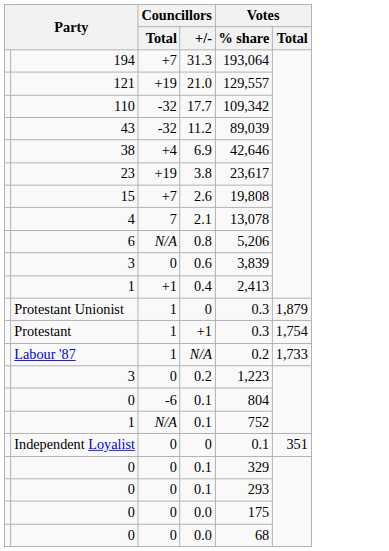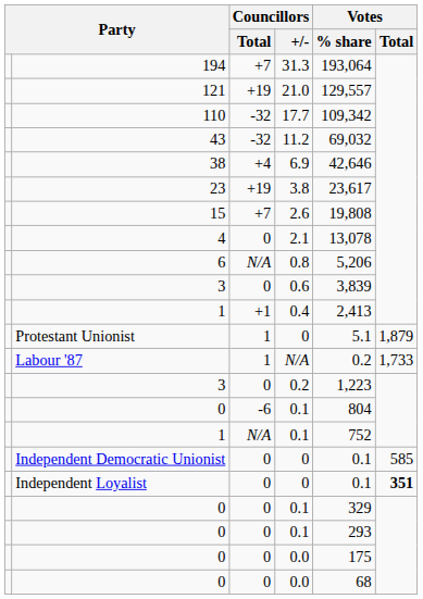 <table class="wikitable">
 <tr>
 <th colspan="2" rowspan="2">Party</th>
 <th colspan="2">Councillors</th>
 <th colspan="2">Votes</th>
 </tr>
 <tr>
 <th style="text-align: right;" valign="top">Total</th>
 <th style="text-align: right;" valign="top">+/-</th>
 <th style="text-align: right;" valign="top">% share</th>
 <th style="text-align: right;" valign="top">Total</th>
 </tr>
 <tr>
 <td></td>
 <td align="right">194</td>
 <td align="right">+7</td>
 <td align="right">31.3</td>
 <td align="right">193,064</td>
 </tr>
 <tr>
 <td></td>
 <td align="right">121</td>
 <td align="right">+19</td>
 <td align="right">21.0</td>
 <td align="right">129,557</td>
 </tr>
 <tr>
 <td></td>
 <td align="right">110</td>
 <td align="right">-32</td>
 <td align="right">17.7</td>
 <td align="right">109,342</td>
 </tr>
 <tr>
 <td></td>
 <td align="right">43</td>
 <td align="right">-32</td>
 <td align="right">11.2</td>
-<td align="right">89,039</td>
+<td align="right">69,032</td>
 </tr>
 <tr>
 <td></td>
 <td align="right">38</td>
 <td align="right">+4</td>
 <td align="right">6.9</td>
 <td align="right">42,646</td>
 </tr>
 <tr>
 <td></td>
 <td align="right">23</td>
 <td align="right">+19</td>
 <td align="right">3.8</td>
 <td align="right">23,617</td>
 </tr>
 <tr>
 <td></td>
 <td align="right">15</td>
 <td align="right">+7</td>
 <td align="right">2.6</td>
 <td align="right">19,808</td>
 </tr>
 <tr>
 <td></td>
 <td align="right">4</td>
-<td align="right">7</td>
+<td align="right">0</td>
 <td align="right">2.1</td>
 <td align="right">13,078</td>
 </tr>
 <tr>
 <td></td>
 <td align="right">6</td>
 <td align="right"><em>N/A</em></td>
 <td align="right">0.8</td>
 <td align="right">5,206</td>
 </tr>
 <tr>
 <td></td>
 <td align="right">3</td>
 <td align="right">0</td>
 <td align="right">0.6</td>
 <td align="right">3,839</td>
 </tr>
 <tr>
 <td></td>
 <td align="right">1</td>
 <td align="right">+1</td>
 <td align="right">0.4</td>
 <td align="right">2,413</td>
 </tr>
 <tr>
 <td></td>
 <td>Protestant Unionist</td>
 <td align="right">1</td>
 <td align="right">0</td>
-<td align="right">0.3</td>
+<td align="right">5.1</td>
 <td align="right">1,879</td>
-</tr>
-<tr>
-<td></td>
-<td>Protestant</td>
-<td align="right">1</td>
-<td align="right">+1</td>
-<td align="right">0.3</td>
-<td align="right">1,754</td>
 </tr>
 <tr>
 <td></td>
 <td><a href='#'>Labour '87</a></td>
 <td align="right">1</td>
 <td align="right"><em>N/A</em></td>
 <td align="right">0.2</td>
 <td align="right">1,733</td>
 </tr>
 <tr>
 <td></td>
 <td align="right">3</td>
 <td align="right">0</td>
 <td align="right">0.2</td>
 <td align="right">1,223</td>
 </tr>
 <tr>
 <td></td>
 <td align="right">0</td>
 <td align="right">-6</td>
 <td align="right">0.1</td>
 <td align="right">804</td>
 </tr>
 <tr>
 <td></td>
 <td align="right">1</td>
 <td align="right"><em>N/A</em></td>
 <td align="right">0.1</td>
 <td align="right">752</td>
 </tr>
 <tr>
 <td></td>
+<td><a href='#'>Independent Democratic Unionist</a></td>
+<td align="right">0</td>
+<td align="right">0</td>
+<td align="right">0.1</td>
+<td align="right">585</td>
+</tr>
+<tr>
+<td></td>
 <td>Independent <a href='#'>Loyalist</a></td>
 <td align="right">0</td>
 <td align="right">0</td>
 <td align="right">0.1</td>
-<td align="right">351</td>
+<td align="right"><strong>351</strong></td>
 </tr>
 <tr>
 <td></td>
 <td align="right">0</td>
 <td align="right">0</td>
 <td align="right">0.1</td>
 <td align="right">329</td>
 </tr>
 <tr>
 <td></td>
 <td align="right">0</td>
 <td align="right">0</td>
 <td align="right">0.1</td>
 <td align="right">293</td>
 </tr>
 <tr>
 <td></td>
 <td align="right">0</td>
 <td align="right">0</td>
 <td align="right">0.0</td>
 <td align="right">175</td>
 </tr>
 <tr>
 <td></td>
 <td align="right">0</td>
 <td align="right">0</td>
 <td align="right">0.0</td>
 <td align="right">68</td>
 </tr>
 </table>
